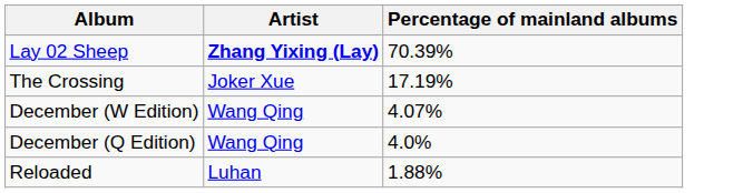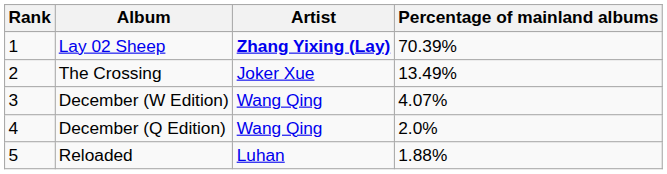 <table class="wikitable sortable">
 <tr>
+<th>Rank</th>
 <th class="unsortable">Album</th>
 <th>Artist</th>
 <th>Percentage of mainland albums</th>
 </tr>
 <tr>
+<td>1</td>
 <td><a href='#'>Lay 02 Sheep</a></td>
 <td><strong><a href='#'>Zhang Yixing (Lay)</a></strong></td>
 <td>70.39%</td>
 </tr>
 <tr>
+<td>2</td>
 <td>The Crossing</td>
 <td><a href='#'>Joker Xue</a></td>
-<td>17.19%</td>
+<td>13.49%</td>
 </tr>
 <tr>
+<td>3</td>
 <td>December (W Edition)</td>
 <td><a href='#'>Wang Qing</a></td>
 <td>4.07%</td>
 </tr>
 <tr>
+<td>4</td>
 <td>December (Q Edition)</td>
 <td><a href='#'>Wang Qing</a></td>
-<td>4.0%</td>
+<td>2.0%</td>
 </tr>
 <tr>
+<td>5</td>
 <td>Reloaded</td>
 <td><a href='#'>Luhan</a></td>
 <td>1.88%</td>
 </tr>
 </table>
